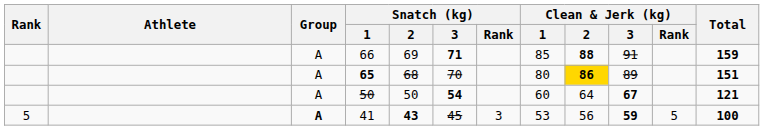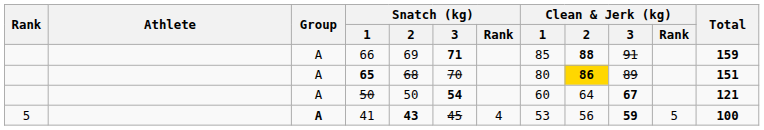 <table class = "wikitable" style="text-align:center;">
 <tr>
 <th rowspan=2 width=40>Rank</th>
 <th rowspan=2 width=250>Athlete</th>
 <th rowspan=2 width=50>Group</th>
 <th colspan=4>Snatch (kg)</th>
 <th colspan=4>Clean & Jerk (kg)</th>
 <th rowspan=2 width=60>Total</th>
 </tr>
 <tr>
 <th width=40>1</th>
 <th width=40>2</th>
 <th width=40>3</th>
 <th width=40>Rank</th>
 <th width=40>1</th>
 <th width=40>2</th>
 <th width=40>3</th>
 <th width=40>Rank</th>
 </tr>
 <tr>
 <td></td>
 <td align=left></td>
 <td>A</td>
 <td>66</td>
 <td>69</td>
 <td><strong>71</strong></td>
 <td></td>
 <td>85</td>
 <td><strong>88</strong></td>
 <td><s>91</s></td>
 <td></td>
 <td><strong>159</strong></td>
 </tr>
 <tr>
 <td></td>
 <td align=left></td>
 <td>A</td>
 <td><strong>65</strong></td>
 <td><s>68</s></td>
 <td><s>70</s></td>
 <td></td>
 <td>80</td>
 <td style="background: gold;"><strong>86</strong></td>
 <td><s>89</s></td>
 <td></td>
 <td><strong>151</strong></td>
 </tr>
 <tr>
 <td></td>
 <td align=left></td>
 <td>A</td>
 <td><s>50</s></td>
 <td>50</td>
 <td><strong>54</strong></td>
 <td></td>
 <td>60</td>
 <td>64</td>
 <td><strong>67</strong></td>
 <td></td>
 <td><strong>121</strong></td>
 </tr>
 <tr>
 <td>5</td>
 <td align=left></td>
 <td><strong>A</strong></td>
 <td>41</td>
 <td><strong>43</strong></td>
 <td><s>45</s></td>
-<td>3</td>
+<td>4</td>
 <td>53</td>
 <td>56</td>
 <td><strong>59</strong></td>
 <td>5</td>
 <td><strong>100</strong></td>
 </tr>
 </table>
